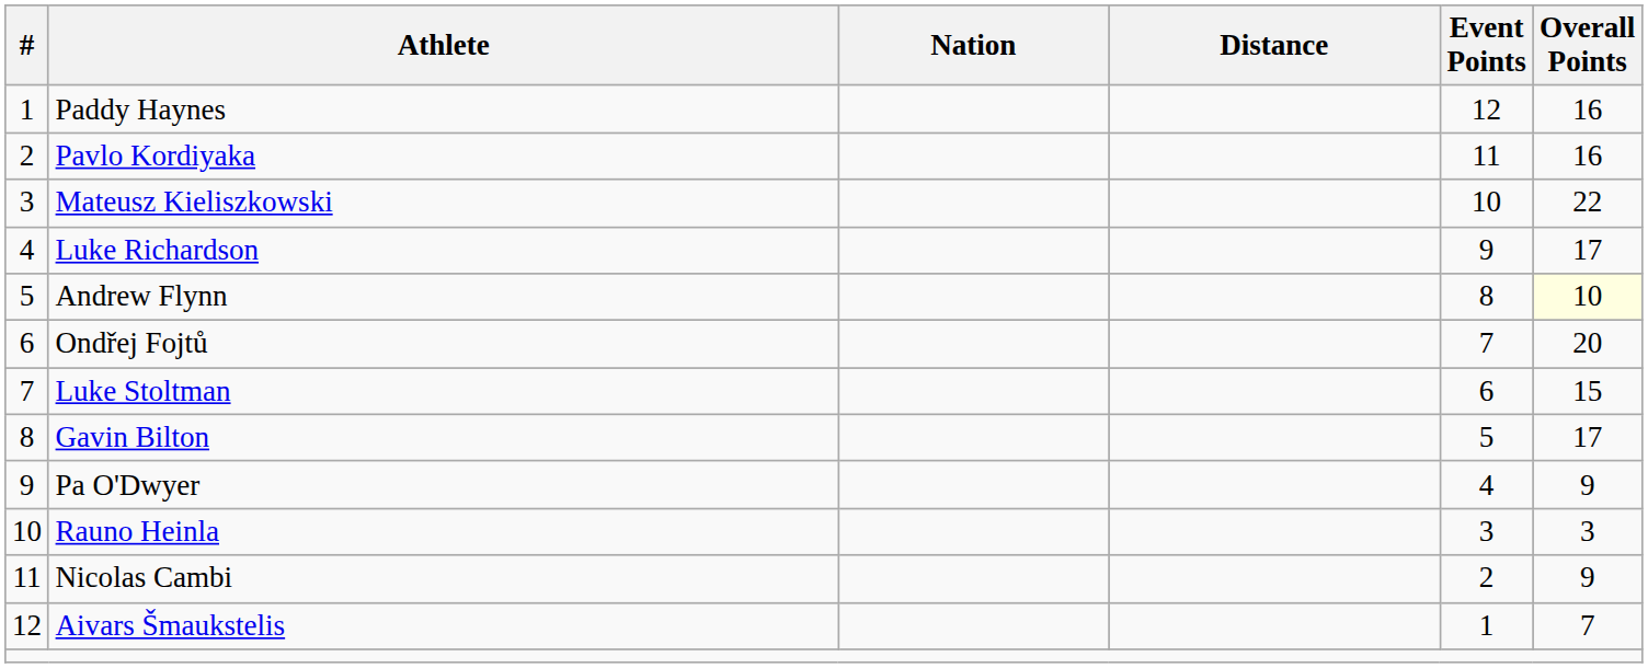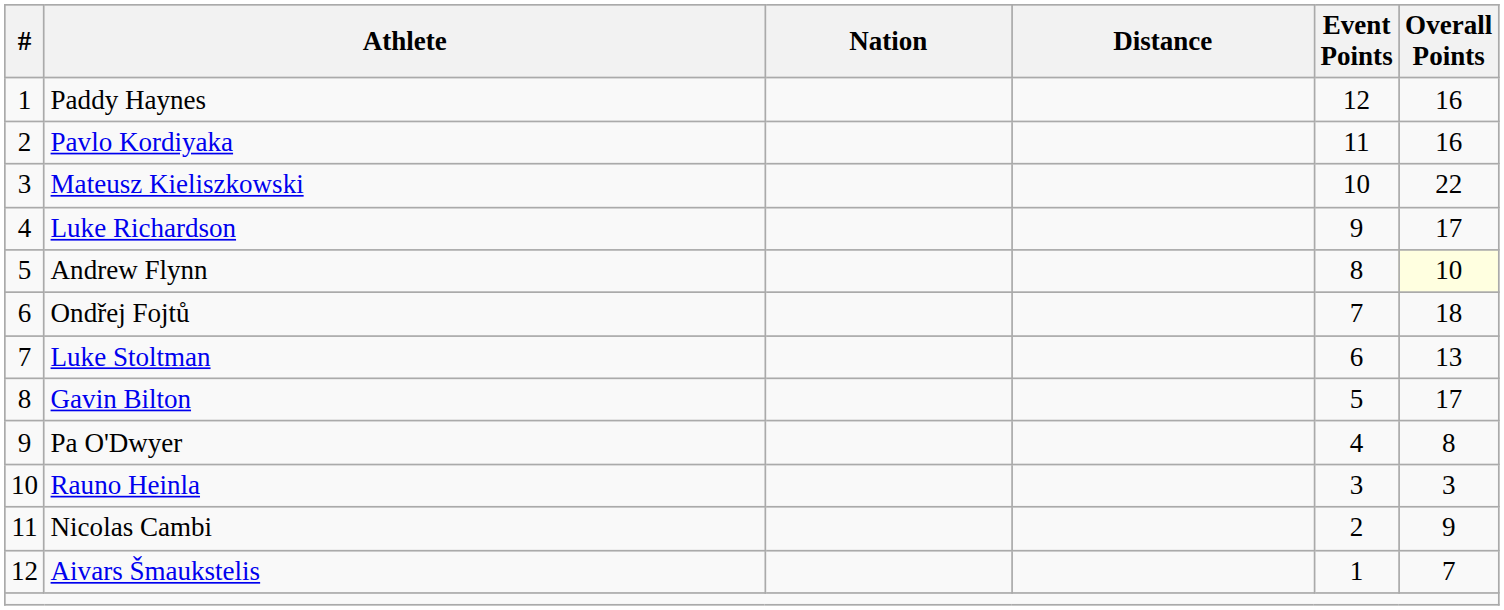 <table class="wikitable sortable" style="text-align:center;width: 70%;">
 <tr>
 <th scope="col" style="width: 10px;">#</th>
 <th scope="col">Athlete</th>
 <th scope="col">Nation</th>
 <th scope="col">Distance</th>
 <th scope="col" style="width: 10px;">Event Points</th>
 <th scope="col" style="width: 10px;">Overall Points</th>
 </tr>
 <tr>
 <td>1</td>
 <td align=left>Paddy Haynes</td>
 <td align=left></td>
 <td></td>
 <td>12</td>
 <td>16</td>
 </tr>
 <tr>
 <td>2</td>
 <td align=left><a href='#'>Pavlo Kordiyaka</a></td>
 <td align=left></td>
 <td></td>
 <td>11</td>
 <td>16</td>
 </tr>
 <tr>
 <td>3</td>
 <td align=left><a href='#'>Mateusz Kieliszkowski</a></td>
 <td align=left></td>
 <td></td>
 <td>10</td>
 <td>22</td>
 </tr>
 <tr>
 <td>4</td>
 <td align=left><a href='#'>Luke Richardson</a></td>
 <td align=left></td>
 <td></td>
 <td>9</td>
 <td>17</td>
 </tr>
 <tr>
 <td>5</td>
 <td align=left>Andrew Flynn</td>
 <td align=left></td>
 <td></td>
 <td>8</td>
 <td style="background: lightyellow;">10</td>
 </tr>
 <tr>
 <td>6</td>
 <td align=left>Ondřej Fojtů</td>
 <td align=left></td>
 <td></td>
 <td>7</td>
-<td>20</td>
+<td>18</td>
 </tr>
 <tr>
 <td>7</td>
 <td align=left><a href='#'>Luke Stoltman</a></td>
 <td align=left></td>
 <td></td>
 <td>6</td>
-<td>15</td>
+<td>13</td>
 </tr>
 <tr>
 <td>8</td>
 <td align=left><a href='#'>Gavin Bilton</a></td>
 <td align=left></td>
 <td></td>
 <td>5</td>
 <td>17</td>
 </tr>
 <tr>
 <td>9</td>
 <td align=left>Pa O'Dwyer</td>
 <td align=left></td>
 <td></td>
 <td>4</td>
-<td>9</td>
+<td>8</td>
 </tr>
 <tr>
 <td>10</td>
 <td align=left><a href='#'>Rauno Heinla</a></td>
 <td align=left></td>
 <td></td>
 <td>3</td>
 <td>3</td>
 </tr>
 <tr>
 <td>11</td>
 <td align=left>Nicolas Cambi</td>
 <td align=left></td>
 <td></td>
 <td>2</td>
 <td>9</td>
 </tr>
 <tr>
 <td>12</td>
 <td align=left><a href='#'>Aivars Šmaukstelis</a></td>
 <td align=left></td>
 <td></td>
 <td>1</td>
 <td>7</td>
 </tr>
 <tr class="sortbottom">
 <td colspan="6"></td>
 </tr>
 </table>
